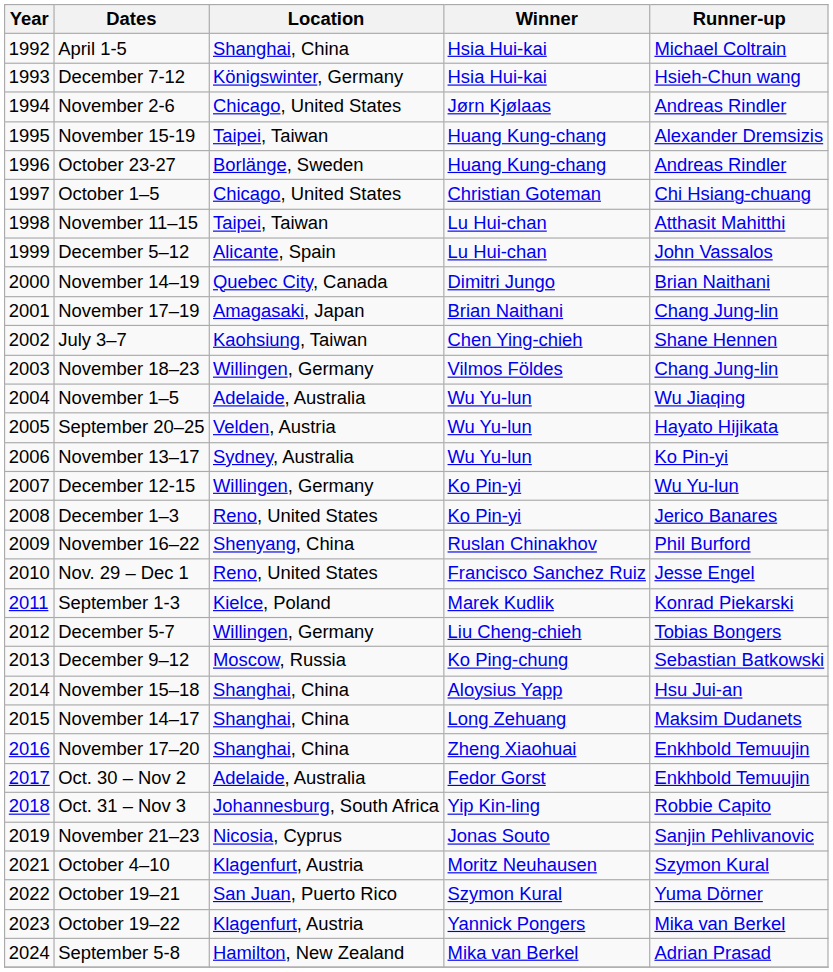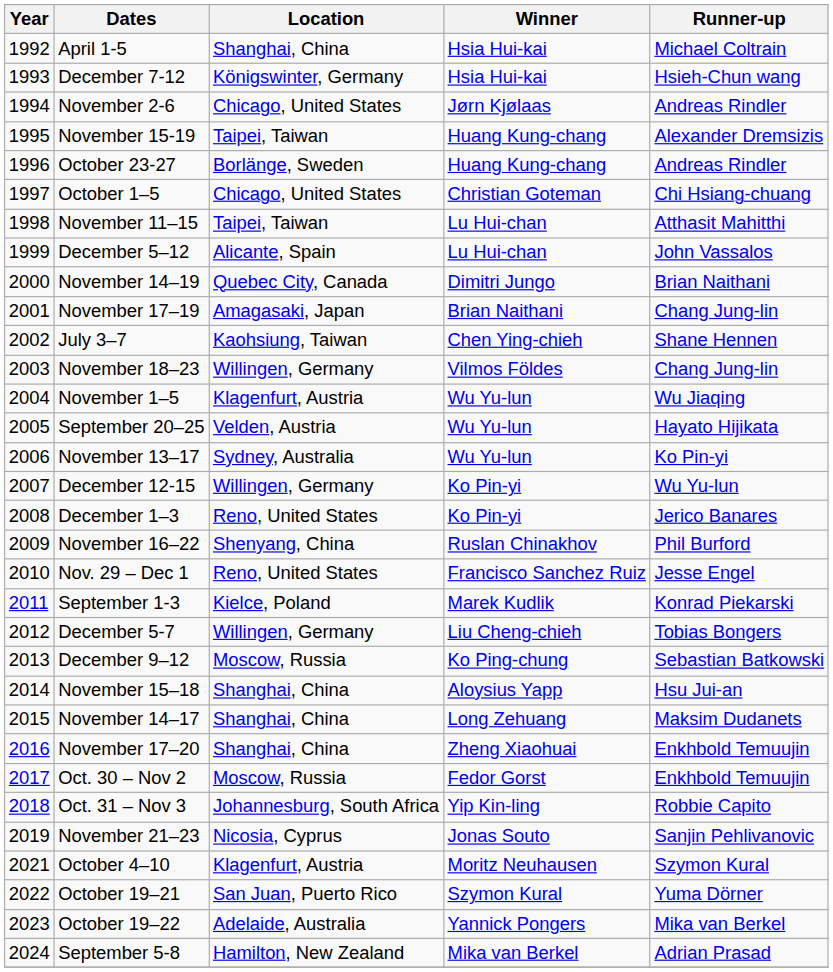 <table class="wikitable sortable">
 <tr bgcolor="#efefef">
 <th>Year</th>
 <th>Dates</th>
 <th>Location</th>
 <th>Winner</th>
 <th>Runner-up</th>
 </tr>
 <tr>
 <td>1992</td>
 <td>April 1-5</td>
 <td><a href='#'>Shanghai</a>, China</td>
 <td> <a href='#'>Hsia Hui-kai</a></td>
 <td> <a href='#'>Michael Coltrain</a></td>
 </tr>
 <tr>
 <td>1993</td>
 <td>December 7-12</td>
 <td><a href='#'>Königswinter</a>, Germany</td>
 <td> <a href='#'>Hsia Hui-kai</a> </td>
 <td> <a href='#'>Hsieh-Chun wang</a></td>
 </tr>
 <tr>
 <td>1994</td>
 <td>November 2-6</td>
 <td><a href='#'>Chicago</a>, United States</td>
 <td> <a href='#'>Jørn Kjølaas</a></td>
 <td> <a href='#'>Andreas Rindler</a></td>
 </tr>
 <tr>
 <td>1995</td>
 <td>November 15-19</td>
 <td><a href='#'>Taipei</a>, Taiwan</td>
 <td> <a href='#'>Huang Kung-chang</a></td>
 <td> <a href='#'>Alexander Dremsizis</a></td>
 </tr>
 <tr>
 <td>1996</td>
 <td>October 23-27</td>
 <td><a href='#'>Borlänge</a>, Sweden</td>
 <td> <a href='#'>Huang Kung-chang</a> </td>
 <td> <a href='#'>Andreas Rindler</a></td>
 </tr>
 <tr>
 <td>1997</td>
 <td>October 1–5</td>
 <td><a href='#'>Chicago</a>, United States</td>
 <td> <a href='#'>Christian Goteman</a></td>
 <td> <a href='#'>Chi Hsiang-chuang</a></td>
 </tr>
 <tr>
 <td>1998</td>
 <td>November 11–15</td>
 <td><a href='#'>Taipei</a>, Taiwan</td>
 <td> <a href='#'>Lu Hui-chan</a></td>
 <td> <a href='#'>Atthasit Mahitthi</a></td>
 </tr>
 <tr>
 <td>1999</td>
 <td>December 5–12</td>
 <td><a href='#'>Alicante</a>, Spain</td>
 <td> <a href='#'>Lu Hui-chan</a> </td>
 <td> <a href='#'>John Vassalos</a></td>
 </tr>
 <tr>
 <td>2000</td>
 <td>November 14–19</td>
 <td><a href='#'>Quebec City</a>, Canada</td>
 <td> <a href='#'>Dimitri Jungo</a></td>
 <td> <a href='#'>Brian Naithani</a></td>
 </tr>
 <tr>
 <td>2001</td>
 <td>November 17–19</td>
 <td><a href='#'>Amagasaki</a>, Japan</td>
 <td> <a href='#'>Brian Naithani</a></td>
 <td> <a href='#'>Chang Jung-lin</a></td>
 </tr>
 <tr>
 <td>2002</td>
 <td>July 3–7</td>
 <td><a href='#'>Kaohsiung</a>, Taiwan</td>
 <td> <a href='#'>Chen Ying-chieh</a></td>
 <td> <a href='#'>Shane Hennen</a></td>
 </tr>
 <tr>
 <td>2003</td>
 <td>November 18–23</td>
 <td><a href='#'>Willingen</a>, Germany</td>
 <td> <a href='#'>Vilmos Földes</a></td>
 <td> <a href='#'>Chang Jung-lin</a></td>
 </tr>
 <tr>
 <td>2004</td>
 <td>November 1–5</td>
-<td><a href='#'>Adelaide</a>, Australia</td>
+<td><a href='#'>Klagenfurt</a>, Austria</td>
 <td> <a href='#'>Wu Yu-lun</a></td>
 <td> <a href='#'>Wu Jiaqing</a></td>
 </tr>
 <tr>
 <td>2005</td>
 <td>September 20–25</td>
 <td><a href='#'>Velden</a>, Austria</td>
 <td> <a href='#'>Wu Yu-lun</a> </td>
 <td> <a href='#'>Hayato Hijikata</a></td>
 </tr>
 <tr>
 <td>2006</td>
 <td>November 13–17</td>
 <td><a href='#'>Sydney</a>, Australia</td>
 <td> <a href='#'>Wu Yu-lun</a> </td>
 <td> <a href='#'>Ko Pin-yi</a></td>
 </tr>
 <tr>
 <td>2007</td>
 <td>December 12-15</td>
 <td><a href='#'>Willingen</a>, Germany</td>
 <td> <a href='#'>Ko Pin-yi</a></td>
 <td> <a href='#'>Wu Yu-lun</a></td>
 </tr>
 <tr>
 <td>2008</td>
 <td>December 1–3</td>
 <td><a href='#'>Reno</a>, United States</td>
 <td> <a href='#'>Ko Pin-yi</a> </td>
 <td> <a href='#'>Jerico Banares</a></td>
 </tr>
 <tr>
 <td>2009</td>
 <td>November 16–22</td>
 <td><a href='#'>Shenyang</a>, China</td>
 <td> <a href='#'>Ruslan Chinakhov</a></td>
 <td> <a href='#'>Phil Burford</a></td>
 </tr>
 <tr>
 <td>2010</td>
 <td>Nov. 29 – Dec 1</td>
 <td><a href='#'>Reno</a>, United States</td>
 <td> <a href='#'>Francisco Sanchez Ruiz</a></td>
 <td> <a href='#'>Jesse Engel</a></td>
 </tr>
 <tr>
 <td><a href='#'>2011</a></td>
 <td>September 1-3</td>
 <td><a href='#'>Kielce</a>, Poland</td>
 <td> <a href='#'>Marek Kudlik</a></td>
 <td> <a href='#'>Konrad Piekarski</a></td>
 </tr>
 <tr>
 <td>2012</td>
 <td>December 5-7</td>
 <td><a href='#'>Willingen</a>, Germany</td>
 <td> <a href='#'>Liu Cheng-chieh</a></td>
 <td> <a href='#'>Tobias Bongers</a></td>
 </tr>
 <tr>
 <td>2013</td>
 <td>December 9–12</td>
 <td><a href='#'>Moscow</a>, Russia</td>
 <td> <a href='#'>Ko Ping-chung</a></td>
 <td> <a href='#'>Sebastian Batkowski</a></td>
 </tr>
 <tr>
 <td>2014</td>
 <td>November 15–18</td>
 <td><a href='#'>Shanghai</a>, China</td>
 <td> <a href='#'>Aloysius Yapp</a></td>
 <td> <a href='#'>Hsu Jui-an</a></td>
 </tr>
 <tr>
 <td>2015</td>
 <td>November 14–17</td>
 <td><a href='#'>Shanghai</a>, China</td>
 <td> <a href='#'>Long Zehuang</a></td>
 <td> <a href='#'>Maksim Dudanets</a></td>
 </tr>
 <tr>
 <td><a href='#'>2016</a></td>
 <td>November 17–20</td>
 <td><a href='#'>Shanghai</a>, China</td>
 <td> <a href='#'>Zheng Xiaohuai</a></td>
 <td> <a href='#'>Enkhbold Temuujin</a></td>
 </tr>
 <tr>
 <td><a href='#'>2017</a></td>
 <td>Oct. 30 – Nov 2</td>
-<td><a href='#'>Adelaide</a>, Australia</td>
+<td><a href='#'>Moscow</a>, Russia</td>
 <td> <a href='#'>Fedor Gorst</a></td>
 <td> <a href='#'>Enkhbold Temuujin</a></td>
 </tr>
 <tr>
 <td><a href='#'>2018</a></td>
 <td>Oct. 31 – Nov 3</td>
 <td><a href='#'>Johannesburg</a>, South Africa</td>
 <td> <a href='#'>Yip Kin-ling</a></td>
 <td> <a href='#'>Robbie Capito</a></td>
 </tr>
 <tr>
 <td>2019</td>
 <td>November 21–23</td>
 <td><a href='#'>Nicosia</a>, Cyprus</td>
 <td> <a href='#'>Jonas Souto</a></td>
 <td> <a href='#'>Sanjin Pehlivanovic</a></td>
 </tr>
 <tr>
 <td>2021</td>
 <td>October 4–10</td>
 <td><a href='#'>Klagenfurt</a>, Austria</td>
 <td> <a href='#'>Moritz Neuhausen</a></td>
 <td> <a href='#'>Szymon Kural</a></td>
 </tr>
 <tr>
 <td>2022</td>
 <td>October 19–21</td>
 <td><a href='#'>San Juan</a>, Puerto Rico</td>
 <td> <a href='#'>Szymon Kural</a></td>
 <td> <a href='#'>Yuma Dörner</a></td>
 </tr>
 <tr>
 <td>2023</td>
 <td>October 19–22</td>
-<td><a href='#'>Klagenfurt</a>, Austria</td>
+<td><a href='#'>Adelaide</a>, Australia</td>
 <td> <a href='#'>Yannick Pongers</a></td>
 <td> <a href='#'>Mika van Berkel</a></td>
 </tr>
 <tr>
 <td>2024</td>
 <td>September 5-8</td>
 <td><a href='#'>Hamilton</a>, New Zealand</td>
 <td> <a href='#'>Mika van Berkel</a></td>
 <td> <a href='#'>Adrian Prasad</a></td>
 </tr>
 <tr>
 </tr>
 </table>
